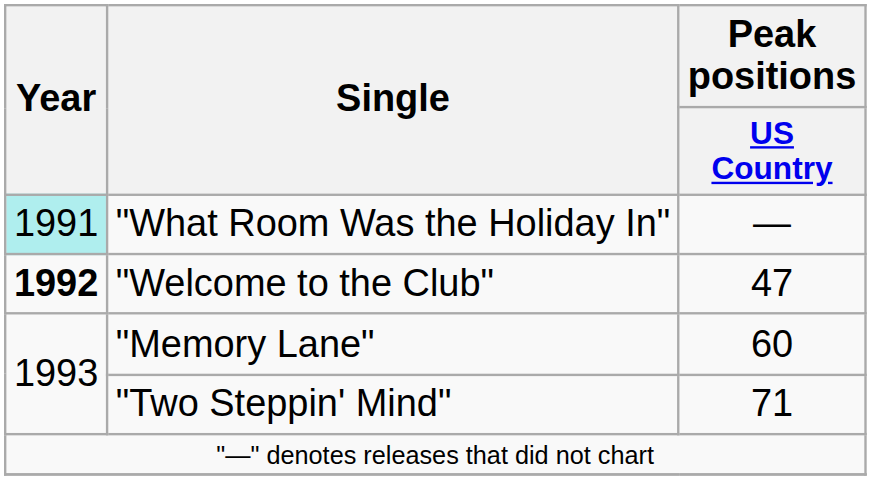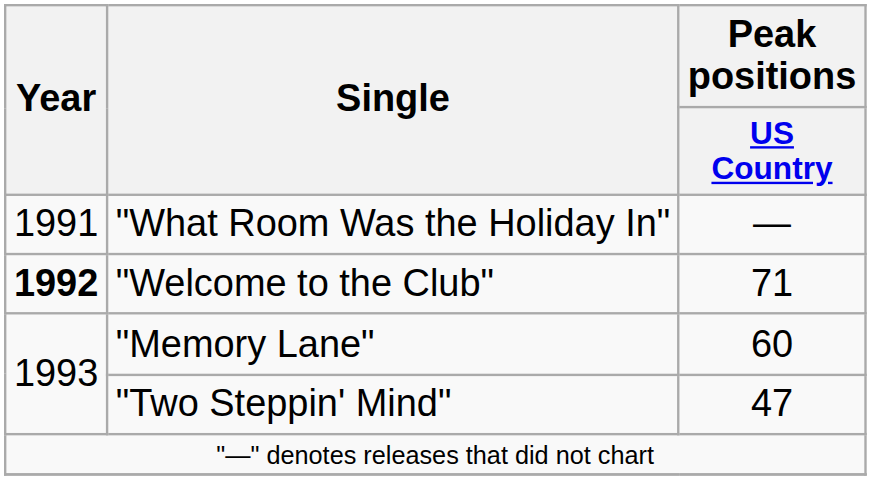 <table class="wikitable" style="text-align:center;">
 <tr>
 <th rowspan="2">Year</th>
 <th rowspan="2">Single</th>
 <th colspan="1">Peak positions</th>
 </tr>
 <tr style="font-size:smaller;">
 <th width="65"><a href='#'>US Country</a></th>
 </tr>
 <tr>
-<td style="background: paleturquoise;">1991</td>
+<td>1991</td>
 <td align="left">"What Room Was the Holiday In"</td>
 <td>—</td>
 </tr>
 <tr>
 <td><strong>1992</strong></td>
 <td align="left">"Welcome to the Club"</td>
-<td>47</td>
+<td>71</td>
 </tr>
 <tr>
 <td rowspan="2">1993</td>
 <td align="left">"Memory Lane"</td>
 <td>60</td>
 </tr>
 <tr>
 <td align="left">"Two Steppin' Mind"</td>
-<td>71</td>
+<td>47</td>
 </tr>
 <tr>
 <td colspan="3" style="font-size:8pt">"—" denotes releases that did not chart</td>
 </tr>
 <tr>
 </tr>
 </table>
